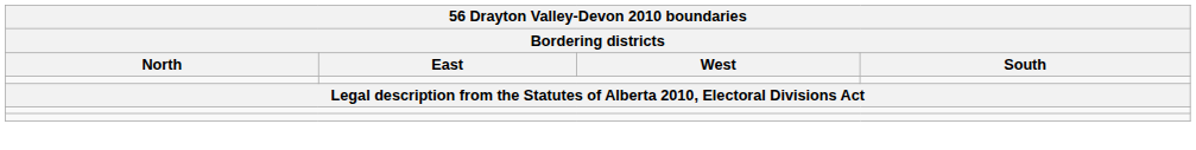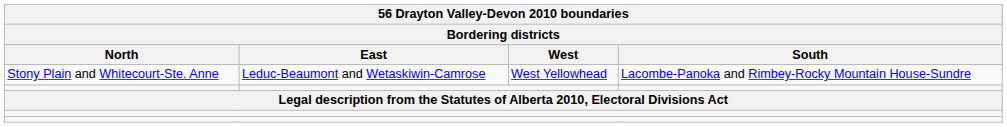 <table class="wikitable collapsible collapsed" style="width:100%;">
 <tr>
 <th colspan=4>56 Drayton Valley-Devon 2010 boundaries</th>
 </tr>
 <tr>
 <th colspan=4>Bordering districts</th>
 </tr>
 <tr>
 <th>North</th>
 <th>East</th>
 <th>West</th>
 <th>South</th>
+</tr>
+<tr>
+<td><a href='#'>Stony Plain</a> and <a href='#'>Whitecourt-Ste. Anne</a></td>
+<td><a href='#'>Leduc-Beaumont</a> and <a href='#'>Wetaskiwin-Camrose</a></td>
+<td><a href='#'>West Yellowhead</a></td>
+<td><a href='#'>Lacombe-Panoka</a> and <a href='#'>Rimbey-Rocky Mountain House-Sundre</a></td>
 </tr>
 <tr>
 <td align=center></td>
 <td colspan=2 align=center></td>
 <td align=center></td>
 </tr>
 <tr>
 <th colspan=4>Legal description from the Statutes of Alberta 2010, Electoral Divisions Act</th>
 </tr>
 <tr>
 <td colspan=4></td>
 </tr>
 <tr>
 <td colspan=4></td>
 </tr>
 </table>
